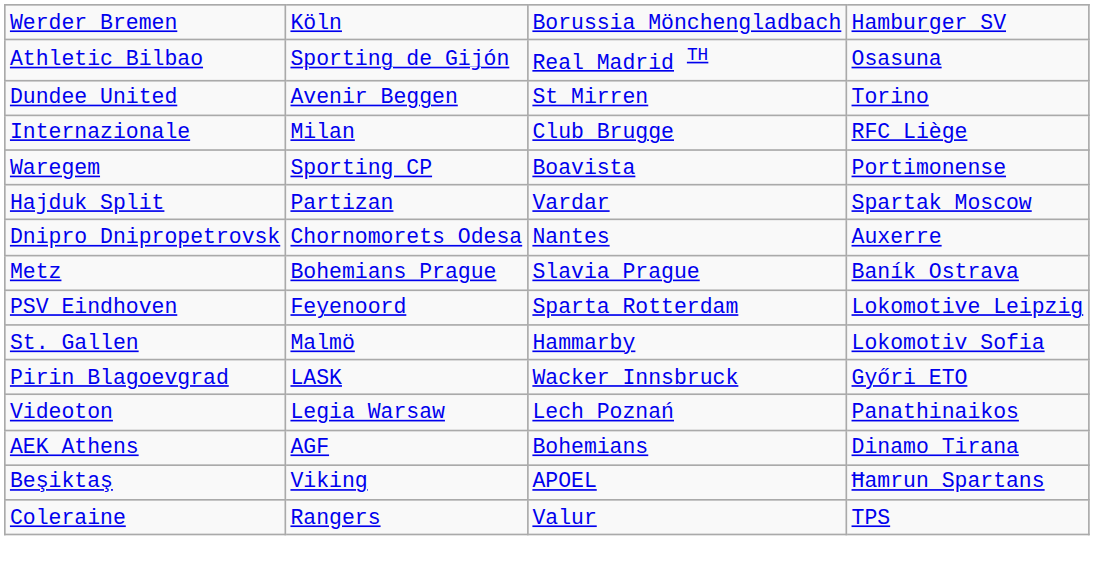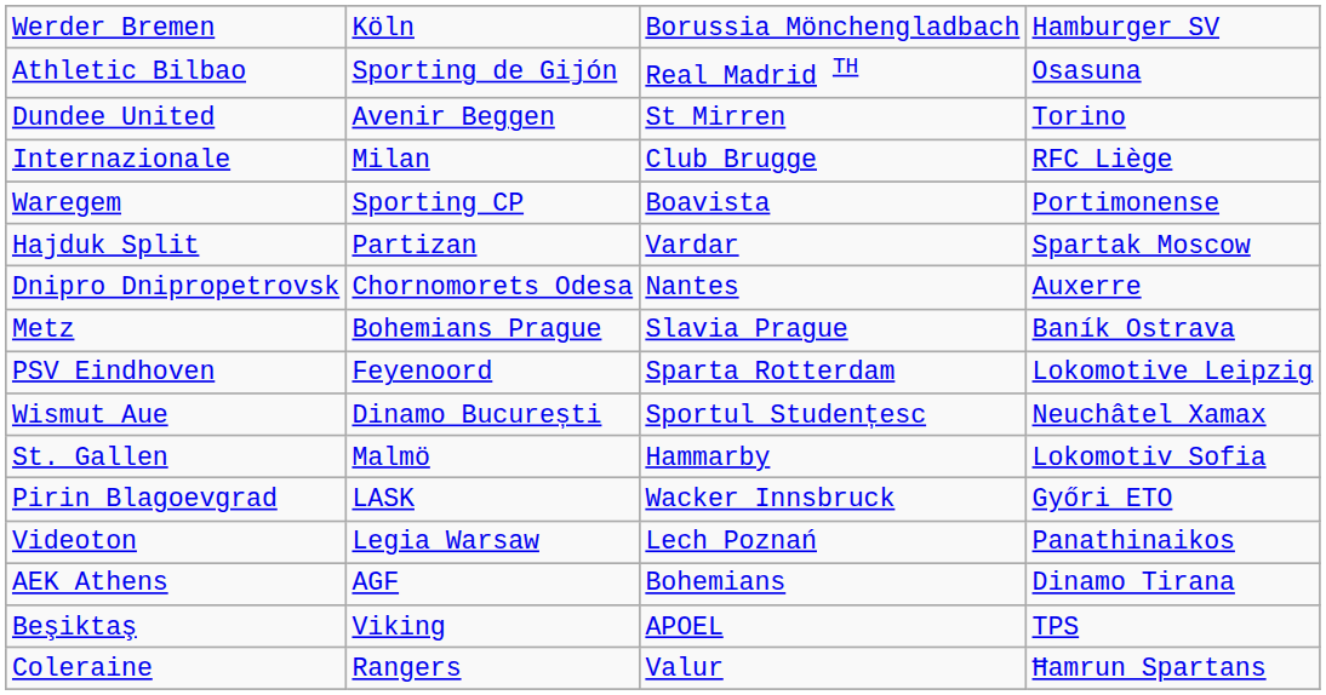 <table class="wikitable">
 <tr>
 <td> <a href='#'>Werder Bremen</a> </td>
 <td> <a href='#'>Köln</a> </td>
 <td> <a href='#'>Borussia Mönchengladbach</a> </td>
 <td> <a href='#'>Hamburger SV</a> </td>
 </tr>
 <tr>
 <td> <a href='#'>Athletic Bilbao</a> </td>
 <td> <a href='#'>Sporting de Gijón</a> </td>
 <td> <a href='#'>Real Madrid</a> <sup><a href='#'>TH</a></sup></td>
 <td> <a href='#'>Osasuna</a> </td>
 </tr>
 <tr>
 <td> <a href='#'>Dundee United</a> </td>
 <td> <a href='#'>Avenir Beggen</a> </td>
 <td> <a href='#'>St Mirren</a> </td>
 <td> <a href='#'>Torino</a> </td>
 </tr>
 <tr>
 <td> <a href='#'>Internazionale</a> </td>
 <td> <a href='#'>Milan</a> </td>
 <td> <a href='#'>Club Brugge</a> </td>
 <td> <a href='#'>RFC Liège</a> </td>
 </tr>
 <tr>
 <td> <a href='#'>Waregem</a> </td>
 <td> <a href='#'>Sporting CP</a> </td>
 <td> <a href='#'>Boavista</a> </td>
 <td> <a href='#'>Portimonense</a> </td>
 </tr>
 <tr>
 <td> <a href='#'>Hajduk Split</a> </td>
 <td> <a href='#'>Partizan</a> </td>
 <td> <a href='#'>Vardar</a> </td>
 <td> <a href='#'>Spartak Moscow</a> </td>
 </tr>
 <tr>
 <td> <a href='#'>Dnipro Dnipropetrovsk</a> </td>
 <td> <a href='#'>Chornomorets Odesa</a> </td>
 <td> <a href='#'>Nantes</a> </td>
 <td> <a href='#'>Auxerre</a> </td>
 </tr>
 <tr>
 <td> <a href='#'>Metz</a> </td>
 <td> <a href='#'>Bohemians Prague</a> </td>
 <td> <a href='#'>Slavia Prague</a> </td>
 <td> <a href='#'>Baník Ostrava</a> </td>
 </tr>
 <tr>
 <td> <a href='#'>PSV Eindhoven</a> </td>
 <td> <a href='#'>Feyenoord</a> </td>
 <td> <a href='#'>Sparta Rotterdam</a> </td>
 <td> <a href='#'>Lokomotive Leipzig</a> </td>
 </tr>
 <tr>
+<td> <a href='#'>Wismut Aue</a> </td>
+<td> <a href='#'>Dinamo București</a> </td>
+<td> <a href='#'>Sportul Studențesc</a> </td>
+<td> <a href='#'>Neuchâtel Xamax</a> </td>
+</tr>
+<tr>
 <td> <a href='#'>St. Gallen</a> </td>
 <td> <a href='#'>Malmö</a> </td>
 <td> <a href='#'>Hammarby</a> </td>
 <td> <a href='#'>Lokomotiv Sofia</a> </td>
 </tr>
 <tr>
 <td> <a href='#'>Pirin Blagoevgrad</a> </td>
 <td> <a href='#'>LASK</a> </td>
 <td> <a href='#'>Wacker Innsbruck</a> </td>
 <td> <a href='#'>Győri ETO</a> </td>
 </tr>
 <tr>
 <td> <a href='#'>Videoton</a> </td>
 <td> <a href='#'>Legia Warsaw</a> </td>
 <td> <a href='#'>Lech Poznań</a> </td>
 <td> <a href='#'>Panathinaikos</a> </td>
 </tr>
 <tr>
 <td> <a href='#'>AEK Athens</a> </td>
 <td> <a href='#'>AGF</a> </td>
 <td> <a href='#'>Bohemians</a> </td>
 <td> <a href='#'>Dinamo Tirana</a> </td>
 </tr>
 <tr>
 <td> <a href='#'>Beşiktaş</a> </td>
 <td> <a href='#'>Viking</a> </td>
 <td> <a href='#'>APOEL</a> </td>
-<td> <a href='#'>Ħamrun Spartans</a> </td>
+<td> <a href='#'>TPS</a> </td>
 </tr>
 <tr>
 <td> <a href='#'>Coleraine</a> </td>
 <td> <a href='#'>Rangers</a> </td>
 <td> <a href='#'>Valur</a> </td>
-<td> <a href='#'>TPS</a> </td>
+<td> <a href='#'>Ħamrun Spartans</a> </td>
 </tr>
 </table>
